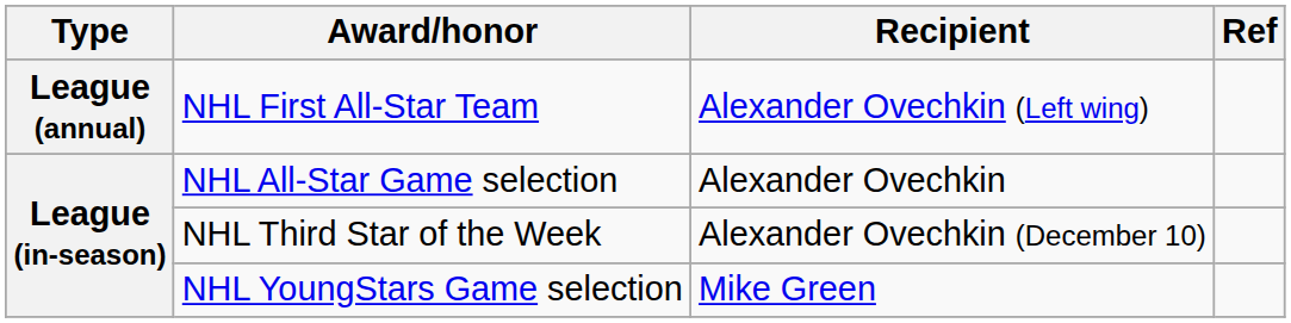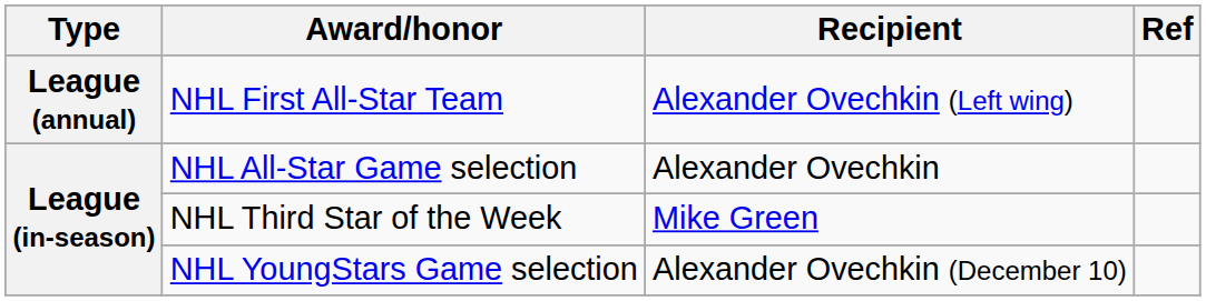 <table class="wikitable">
 <tr>
 <th scope="col">Type</th>
 <th scope="col">Award/honor</th>
 <th scope="col">Recipient</th>
 <th scope="col">Ref</th>
 </tr>
 <tr>
 <th scope="row">League<br><small>(annual)</small></th>
 <td><a href='#'>NHL First All-Star Team</a></td>
 <td><a href='#'>Alexander Ovechkin</a> <small>(<a href='#'>Left wing</a>)</small></td>
 <td></td>
 </tr>
 <tr>
 <th scope="row" rowspan="3">League<br><small>(in-season)</small></th>
 <td><a href='#'>NHL All-Star Game</a> selection</td>
 <td>Alexander Ovechkin</td>
 <td></td>
 </tr>
 <tr>
 <td>NHL Third Star of the Week</td>
-<td>Alexander Ovechkin <small>(December 10)</small></td>
+<td><a href='#'>Mike Green</a></td>
 <td></td>
 </tr>
 <tr>
 <td><a href='#'>NHL YoungStars Game</a> selection</td>
-<td><a href='#'>Mike Green</a></td>
+<td>Alexander Ovechkin <small>(December 10)</small></td>
 <td></td>
 </tr>
 </table>
